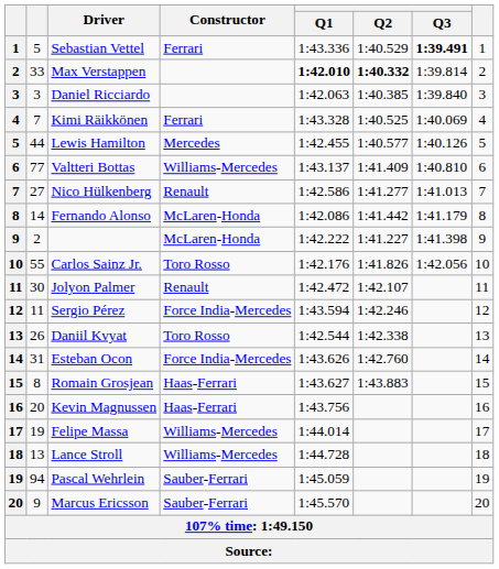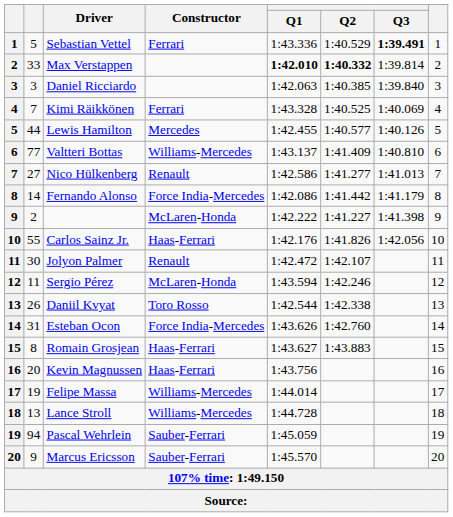 <table class="wikitable sortable" style="font-size: 85%;">
 <tr>
 <th rowspan="2"></th>
 <th rowspan="2"></th>
 <th rowspan="2">Driver</th>
 <th rowspan="2">Constructor</th>
 <th colspan="3"></th>
 <th rowspan="2"></th>
 </tr>
 <tr>
 <th>Q1</th>
 <th>Q2</th>
 <th>Q3</th>
 </tr>
 <tr>
 <th>1</th>
 <td align="center">5</td>
 <td> <a href='#'>Sebastian Vettel</a></td>
 <td><a href='#'>Ferrari</a></td>
 <td>1:43.336</td>
 <td>1:40.529</td>
 <td><strong>1:39.491</strong></td>
 <td align="center">1</td>
 </tr>
 <tr>
 <th>2</th>
 <td align="center">33</td>
 <td> <a href='#'>Max Verstappen</a></td>
 <td></td>
 <td><strong>1:42.010</strong></td>
 <td><strong>1:40.332</strong></td>
 <td>1:39.814</td>
 <td align="center">2</td>
 </tr>
 <tr>
 <th>3</th>
 <td align="center">3</td>
 <td> <a href='#'>Daniel Ricciardo</a></td>
 <td></td>
 <td>1:42.063</td>
 <td>1:40.385</td>
 <td>1:39.840</td>
 <td align="center">3</td>
 </tr>
 <tr>
 <th>4</th>
 <td align="center">7</td>
 <td> <a href='#'>Kimi Räikkönen</a></td>
 <td><a href='#'>Ferrari</a></td>
 <td>1:43.328</td>
 <td>1:40.525</td>
 <td>1:40.069</td>
 <td align="center">4</td>
 </tr>
 <tr>
 <th>5</th>
 <td align="center">44</td>
 <td> <a href='#'>Lewis Hamilton</a></td>
 <td><a href='#'>Mercedes</a></td>
 <td>1:42.455</td>
 <td>1:40.577</td>
 <td>1:40.126</td>
 <td align="center">5</td>
 </tr>
 <tr>
 <th>6</th>
 <td align="center">77</td>
 <td> <a href='#'>Valtteri Bottas</a></td>
 <td><a href='#'>Williams</a>-<a href='#'>Mercedes</a></td>
 <td>1:43.137</td>
 <td>1:41.409</td>
 <td>1:40.810</td>
 <td align="center">6</td>
 </tr>
 <tr>
 <th>7</th>
 <td align="center">27</td>
 <td> <a href='#'>Nico Hülkenberg</a></td>
 <td><a href='#'>Renault</a></td>
 <td>1:42.586</td>
 <td>1:41.277</td>
 <td>1:41.013</td>
 <td align="center">7</td>
 </tr>
 <tr>
 <th>8</th>
 <td align="center">14</td>
 <td> <a href='#'>Fernando Alonso</a></td>
-<td><a href='#'>McLaren</a>-<a href='#'>Honda</a></td>
+<td><a href='#'>Force India</a>-<a href='#'>Mercedes</a></td>
 <td>1:42.086</td>
 <td>1:41.442</td>
 <td>1:41.179</td>
 <td align="center">8</td>
 </tr>
 <tr>
 <th>9</th>
 <td align="center">2</td>
 <td></td>
 <td><a href='#'>McLaren</a>-<a href='#'>Honda</a></td>
 <td>1:42.222</td>
 <td>1:41.227</td>
 <td>1:41.398</td>
 <td align="center">9</td>
 </tr>
 <tr>
 <th>10</th>
 <td align="center">55</td>
 <td> <a href='#'>Carlos Sainz Jr.</a></td>
-<td><a href='#'>Toro Rosso</a></td>
+<td><a href='#'>Haas</a>-<a href='#'>Ferrari</a></td>
 <td>1:42.176</td>
 <td>1:41.826</td>
 <td>1:42.056</td>
 <td align="center">10</td>
 </tr>
 <tr>
 <th>11</th>
 <td align="center">30</td>
 <td> <a href='#'>Jolyon Palmer</a></td>
 <td><a href='#'>Renault</a></td>
 <td>1:42.472</td>
 <td>1:42.107</td>
 <td></td>
 <td align="center">11</td>
 </tr>
 <tr>
 <th>12</th>
 <td align="center">11</td>
 <td> <a href='#'>Sergio Pérez</a></td>
-<td><a href='#'>Force India</a>-<a href='#'>Mercedes</a></td>
+<td><a href='#'>McLaren</a>-<a href='#'>Honda</a></td>
 <td>1:43.594</td>
 <td>1:42.246</td>
 <td></td>
 <td align="center">12</td>
 </tr>
 <tr>
 <th>13</th>
 <td align="center">26</td>
 <td> <a href='#'>Daniil Kvyat</a></td>
 <td><a href='#'>Toro Rosso</a></td>
 <td>1:42.544</td>
 <td>1:42.338</td>
 <td></td>
 <td align="center">13</td>
 </tr>
 <tr>
 <th>14</th>
 <td align="center">31</td>
 <td> <a href='#'>Esteban Ocon</a></td>
 <td><a href='#'>Force India</a>-<a href='#'>Mercedes</a></td>
 <td>1:43.626</td>
 <td>1:42.760</td>
 <td></td>
 <td align="center">14</td>
 </tr>
 <tr>
 <th>15</th>
 <td align="center">8</td>
 <td> <a href='#'>Romain Grosjean</a></td>
 <td><a href='#'>Haas</a>-<a href='#'>Ferrari</a></td>
 <td>1:43.627</td>
 <td>1:43.883</td>
 <td></td>
 <td align="center">15</td>
 </tr>
 <tr>
 <th>16</th>
 <td align="center">20</td>
 <td> <a href='#'>Kevin Magnussen</a></td>
 <td><a href='#'>Haas</a>-<a href='#'>Ferrari</a></td>
 <td>1:43.756</td>
 <td></td>
 <td></td>
 <td align="center">16</td>
 </tr>
 <tr>
 <th>17</th>
 <td align="center">19</td>
 <td> <a href='#'>Felipe Massa</a></td>
 <td><a href='#'>Williams</a>-<a href='#'>Mercedes</a></td>
 <td>1:44.014</td>
 <td></td>
 <td></td>
 <td align="center">17</td>
 </tr>
 <tr>
 <th>18</th>
 <td align="center">13</td>
 <td> <a href='#'>Lance Stroll</a></td>
 <td><a href='#'>Williams</a>-<a href='#'>Mercedes</a></td>
 <td>1:44.728</td>
 <td></td>
 <td></td>
 <td align="center">18</td>
 </tr>
 <tr>
 <th>19</th>
 <td align="center">94</td>
 <td> <a href='#'>Pascal Wehrlein</a></td>
 <td><a href='#'>Sauber</a>-<a href='#'>Ferrari</a></td>
 <td>1:45.059</td>
 <td></td>
 <td></td>
 <td align="center">19</td>
 </tr>
 <tr>
 <th>20</th>
 <td align="center">9</td>
 <td> <a href='#'>Marcus Ericsson</a></td>
 <td><a href='#'>Sauber</a>-<a href='#'>Ferrari</a></td>
 <td>1:45.570</td>
 <td></td>
 <td></td>
 <td align="center">20</td>
 </tr>
 <tr>
 <th colspan="8"><a href='#'>107% time</a>: 1:49.150</th>
 </tr>
 <tr>
 <th colspan="8">Source:</th>
 </tr>
 </table>
